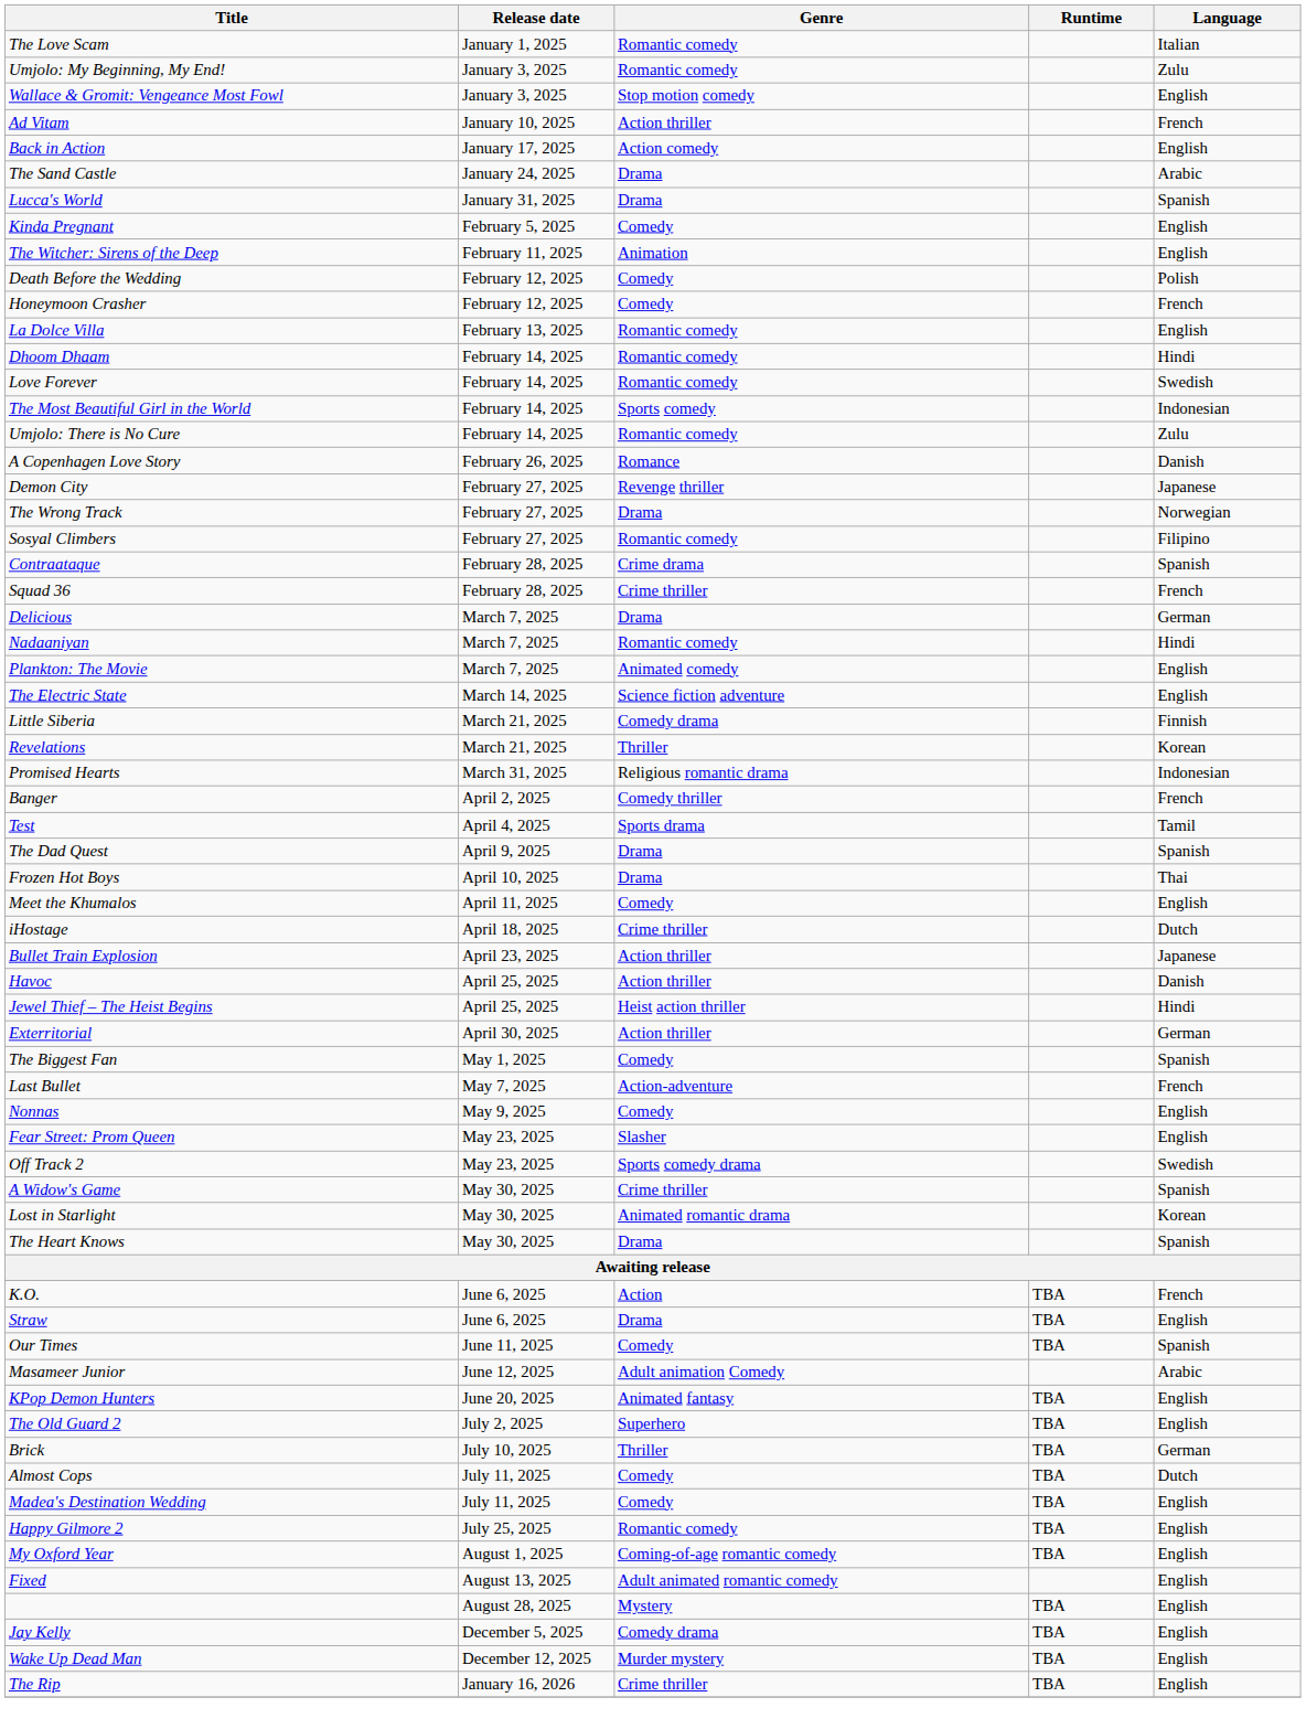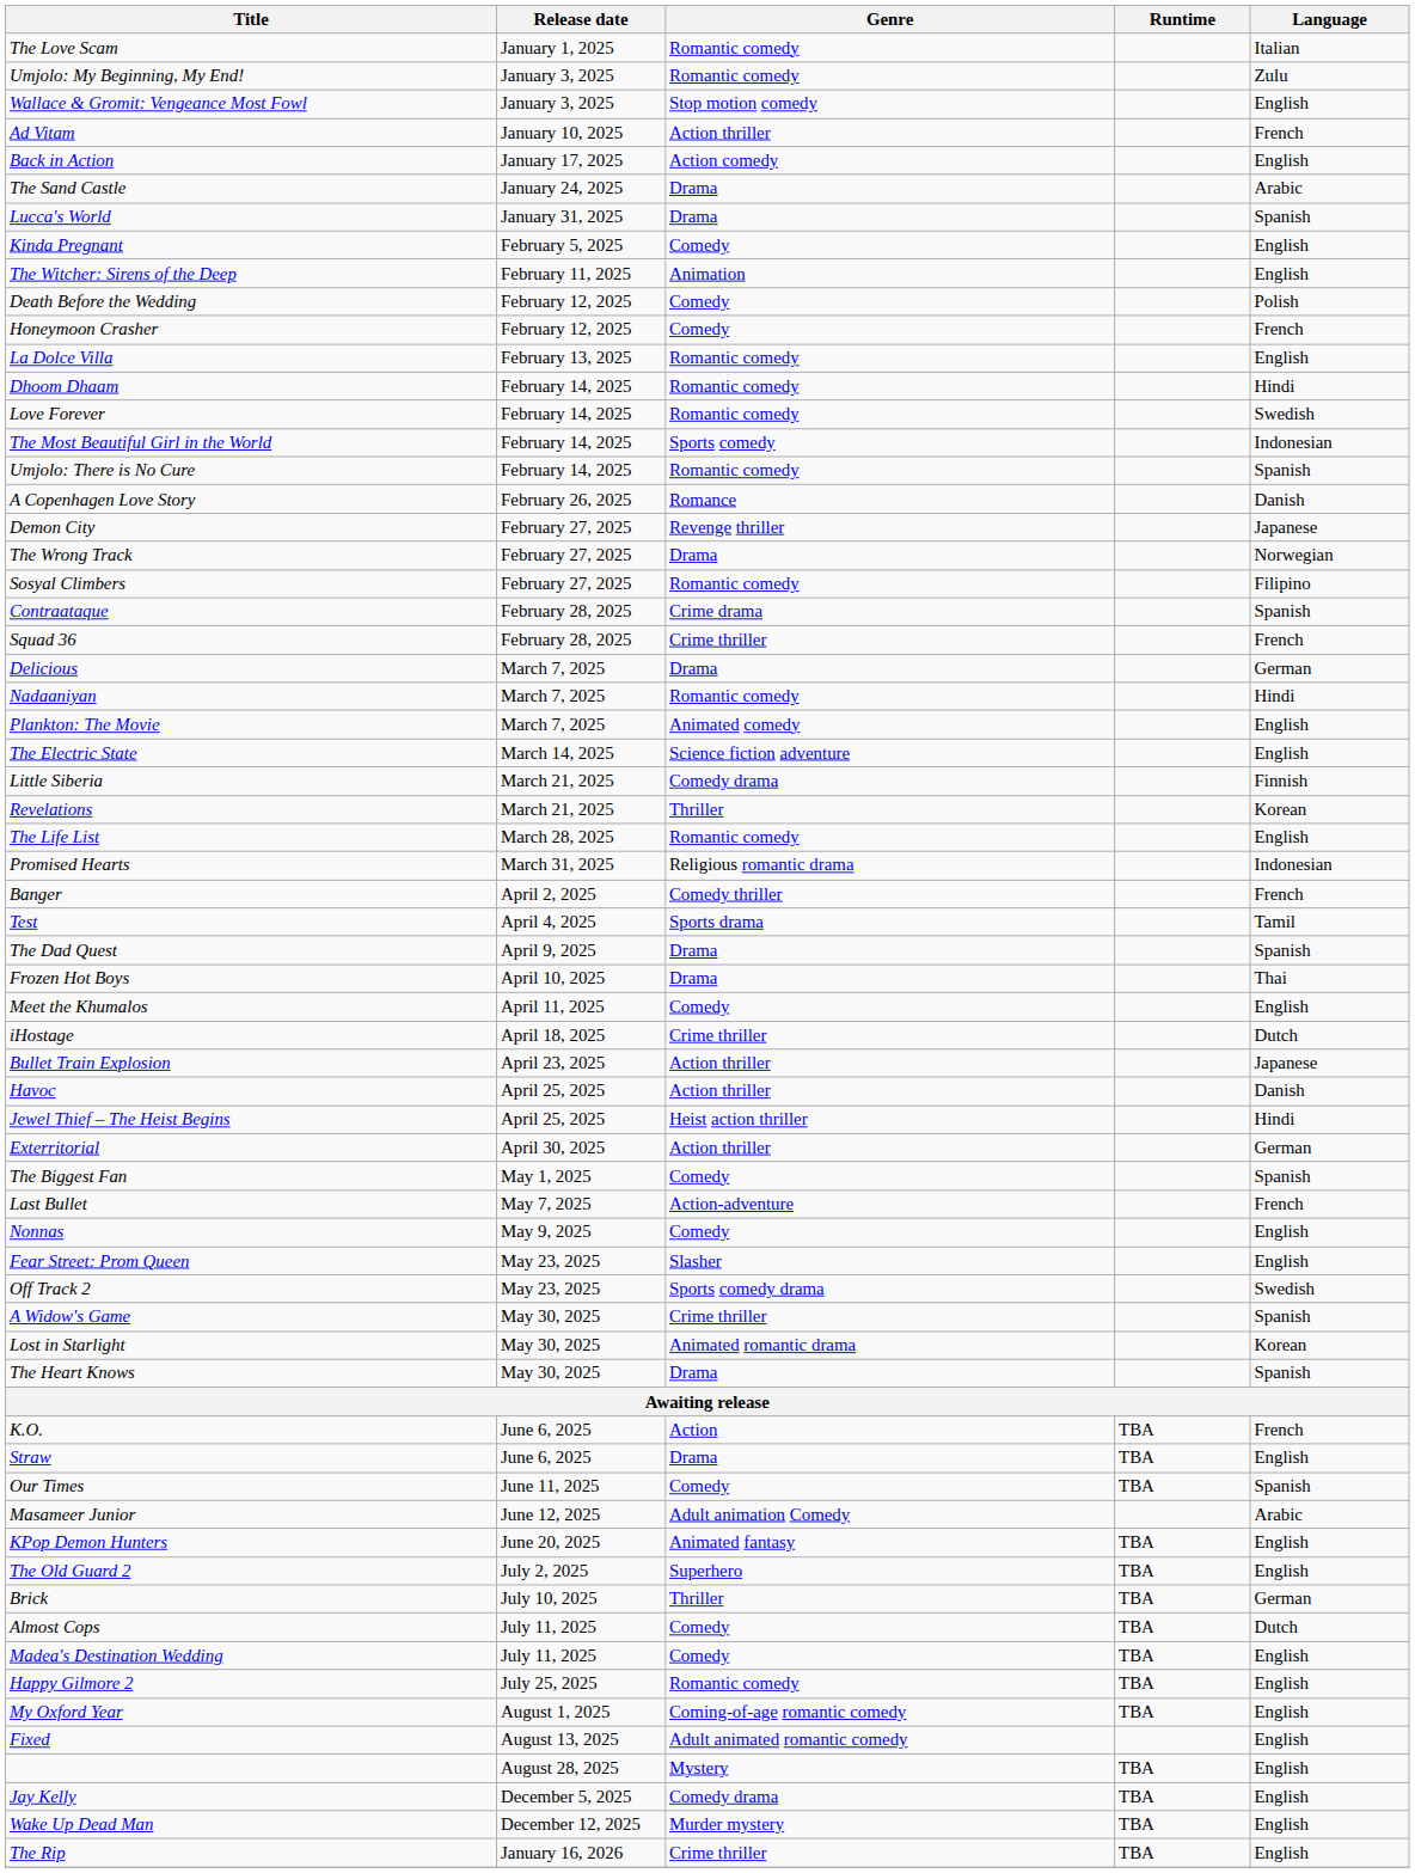 <table class="wikitable sortable" style="width:100%">
 <tr>
 <th style="width:35%;">Title</th>
 <th scope="col" style="width:12%;">Release date</th>
 <th>Genre</th>
 <th>Runtime</th>
 <th>Language</th>
 </tr>
 <tr>
 <td><em>The Love Scam</em></td>
 <td>January 1, 2025</td>
 <td><a href='#'>Romantic comedy</a></td>
 <td></td>
 <td>Italian</td>
 </tr>
 <tr>
 <td><em>Umjolo: My Beginning, My End!</em></td>
 <td>January 3, 2025</td>
 <td><a href='#'>Romantic comedy</a></td>
 <td></td>
 <td>Zulu</td>
 </tr>
 <tr>
 <td><em><a href='#'>Wallace & Gromit: Vengeance Most Fowl</a></em></td>
 <td>January 3, 2025</td>
 <td><a href='#'>Stop motion</a> <a href='#'>comedy</a></td>
 <td></td>
 <td>English</td>
 </tr>
 <tr>
 <td><em><a href='#'>Ad Vitam</a></em></td>
 <td>January 10, 2025</td>
 <td><a href='#'>Action thriller</a></td>
 <td></td>
 <td>French</td>
 </tr>
 <tr>
 <td><em><a href='#'>Back in Action</a></em></td>
 <td>January 17, 2025</td>
 <td><a href='#'>Action comedy</a></td>
 <td></td>
 <td>English</td>
 </tr>
 <tr>
 <td><em>The Sand Castle</em></td>
 <td>January 24, 2025</td>
 <td><a href='#'>Drama</a></td>
 <td></td>
 <td>Arabic</td>
 </tr>
 <tr>
 <td><em><a href='#'>Lucca's World</a></em></td>
 <td>January 31, 2025</td>
 <td><a href='#'>Drama</a></td>
 <td></td>
 <td>Spanish</td>
 </tr>
 <tr>
 <td><em><a href='#'>Kinda Pregnant</a></em></td>
 <td>February 5, 2025</td>
 <td><a href='#'>Comedy</a></td>
 <td></td>
 <td>English</td>
 </tr>
 <tr>
 <td><em><a href='#'>The Witcher: Sirens of the Deep</a></em></td>
 <td>February 11, 2025</td>
 <td><a href='#'>Animation</a></td>
 <td></td>
 <td>English</td>
 </tr>
 <tr>
 <td><em>Death Before the Wedding</em></td>
 <td>February 12, 2025</td>
 <td><a href='#'>Comedy</a></td>
 <td></td>
 <td>Polish</td>
 </tr>
 <tr>
 <td><em>Honeymoon Crasher</em></td>
 <td>February 12, 2025</td>
 <td><a href='#'>Comedy</a></td>
 <td></td>
 <td>French</td>
 </tr>
 <tr>
 <td><em><a href='#'>La Dolce Villa</a></em></td>
 <td>February 13, 2025</td>
 <td><a href='#'>Romantic comedy</a></td>
 <td></td>
 <td>English</td>
 </tr>
 <tr>
 <td><em><a href='#'>Dhoom Dhaam</a></em></td>
 <td>February 14, 2025</td>
 <td><a href='#'>Romantic comedy</a></td>
 <td></td>
 <td>Hindi</td>
 </tr>
 <tr>
 <td><em>Love Forever</em></td>
 <td>February 14, 2025</td>
 <td><a href='#'>Romantic comedy</a></td>
 <td></td>
 <td>Swedish</td>
 </tr>
 <tr>
 <td><em><a href='#'>The Most Beautiful Girl in the World</a></em></td>
 <td>February 14, 2025</td>
 <td><a href='#'>Sports</a> <a href='#'>comedy</a></td>
 <td></td>
 <td>Indonesian</td>
 </tr>
 <tr>
 <td><em>Umjolo: There is No Cure</em></td>
 <td>February 14, 2025</td>
 <td><a href='#'>Romantic comedy</a></td>
 <td></td>
-<td>Zulu</td>
+<td>Spanish</td>
 </tr>
 <tr>
 <td><em>A Copenhagen Love Story</em></td>
 <td>February 26, 2025</td>
 <td><a href='#'>Romance</a></td>
 <td></td>
 <td>Danish</td>
 </tr>
 <tr>
 <td><em>Demon City</em></td>
 <td>February 27, 2025</td>
 <td><a href='#'>Revenge</a> <a href='#'>thriller</a></td>
 <td></td>
 <td>Japanese</td>
 </tr>
 <tr>
 <td><em>The Wrong Track</em></td>
 <td>February 27, 2025</td>
 <td><a href='#'>Drama</a></td>
 <td></td>
 <td>Norwegian</td>
 </tr>
 <tr>
 <td><em>Sosyal Climbers</em></td>
 <td>February 27, 2025</td>
 <td><a href='#'>Romantic comedy</a></td>
 <td></td>
 <td>Filipino</td>
 </tr>
 <tr>
 <td><em><a href='#'>Contraataque</a></em></td>
 <td>February 28, 2025</td>
 <td><a href='#'>Crime drama</a></td>
 <td></td>
 <td>Spanish</td>
 </tr>
 <tr>
 <td><em>Squad 36</em></td>
 <td>February 28, 2025</td>
 <td><a href='#'>Crime thriller</a></td>
 <td></td>
 <td>French</td>
 </tr>
 <tr>
 <td><em><a href='#'>Delicious</a></em></td>
 <td>March 7, 2025</td>
 <td><a href='#'>Drama</a></td>
 <td></td>
 <td>German</td>
 </tr>
 <tr>
 <td><em><a href='#'>Nadaaniyan</a></em></td>
 <td>March 7, 2025</td>
 <td><a href='#'>Romantic comedy</a></td>
 <td></td>
 <td>Hindi</td>
 </tr>
 <tr>
 <td><em><a href='#'>Plankton: The Movie</a></em></td>
 <td>March 7, 2025</td>
 <td><a href='#'>Animated</a> <a href='#'>comedy</a></td>
 <td></td>
 <td>English</td>
 </tr>
 <tr>
 <td><em><a href='#'>The Electric State</a></em></td>
 <td>March 14, 2025</td>
 <td><a href='#'>Science fiction</a> <a href='#'>adventure</a></td>
 <td></td>
 <td>English</td>
 </tr>
 <tr>
 <td><em>Little Siberia</em></td>
 <td>March 21, 2025</td>
 <td><a href='#'>Comedy drama</a></td>
 <td></td>
 <td>Finnish</td>
 </tr>
 <tr>
 <td><em><a href='#'>Revelations</a></em></td>
 <td>March 21, 2025</td>
 <td><a href='#'>Thriller</a></td>
 <td></td>
 <td>Korean</td>
+</tr>
+<tr>
+<td><em><a href='#'>The Life List</a></em></td>
+<td>March 28, 2025</td>
+<td><a href='#'>Romantic comedy</a></td>
+<td></td>
+<td>English</td>
 </tr>
 <tr>
 <td><em>Promised Hearts</em></td>
 <td>March 31, 2025</td>
 <td>Religious <a href='#'>romantic drama</a></td>
 <td></td>
 <td>Indonesian</td>
 </tr>
 <tr>
 <td><em>Banger</em></td>
 <td>April 2, 2025</td>
 <td><a href='#'>Comedy thriller</a></td>
 <td></td>
 <td>French</td>
 </tr>
 <tr>
 <td><em><a href='#'>Test</a></em></td>
 <td>April 4, 2025</td>
 <td><a href='#'>Sports drama</a></td>
 <td></td>
 <td>Tamil</td>
 </tr>
 <tr>
 <td><em>The Dad Quest</em></td>
 <td>April 9, 2025</td>
 <td><a href='#'>Drama</a></td>
 <td></td>
 <td>Spanish</td>
 </tr>
 <tr>
 <td><em>Frozen Hot Boys</em></td>
 <td>April 10, 2025</td>
 <td><a href='#'>Drama</a></td>
 <td></td>
 <td>Thai</td>
 </tr>
 <tr>
 <td><em>Meet the Khumalos</em></td>
 <td>April 11, 2025</td>
 <td><a href='#'>Comedy</a></td>
 <td></td>
 <td>English</td>
 </tr>
 <tr>
 <td><em>iHostage</em></td>
 <td>April 18, 2025</td>
 <td><a href='#'>Crime thriller</a></td>
 <td></td>
 <td>Dutch</td>
 </tr>
 <tr>
 <td><em><a href='#'>Bullet Train Explosion</a></em></td>
 <td>April 23, 2025</td>
 <td><a href='#'>Action thriller</a></td>
 <td></td>
 <td>Japanese</td>
 </tr>
 <tr>
 <td><em><a href='#'>Havoc</a></em></td>
 <td>April 25, 2025</td>
 <td><a href='#'>Action thriller</a></td>
 <td></td>
 <td>Danish</td>
 </tr>
 <tr>
 <td><em><a href='#'>Jewel Thief – The Heist Begins</a></em></td>
 <td>April 25, 2025</td>
 <td><a href='#'>Heist</a> <a href='#'>action thriller</a></td>
 <td></td>
 <td>Hindi</td>
 </tr>
 <tr>
 <td><em><a href='#'>Exterritorial</a></em></td>
 <td>April 30, 2025</td>
 <td><a href='#'>Action thriller</a></td>
 <td></td>
 <td>German</td>
 </tr>
 <tr>
 <td><em>The Biggest Fan</em></td>
 <td>May 1, 2025</td>
 <td><a href='#'>Comedy</a></td>
 <td></td>
 <td>Spanish</td>
 </tr>
 <tr>
 <td><em>Last Bullet</em></td>
 <td>May 7, 2025</td>
 <td><a href='#'>Action-adventure</a></td>
 <td></td>
 <td>French</td>
 </tr>
 <tr>
 <td><em><a href='#'>Nonnas</a></em></td>
 <td>May 9, 2025</td>
 <td><a href='#'>Comedy</a></td>
 <td></td>
 <td>English</td>
 </tr>
 <tr>
 <td><em><a href='#'>Fear Street: Prom Queen</a></em></td>
 <td>May 23, 2025</td>
 <td><a href='#'>Slasher</a></td>
 <td></td>
 <td>English</td>
 </tr>
 <tr>
 <td><em>Off Track 2</em></td>
 <td>May 23, 2025</td>
 <td><a href='#'>Sports</a> <a href='#'>comedy drama</a></td>
 <td></td>
 <td>Swedish</td>
 </tr>
 <tr>
 <td><em><a href='#'>A Widow's Game</a></em></td>
 <td>May 30, 2025</td>
 <td><a href='#'>Crime thriller</a></td>
 <td></td>
 <td>Spanish</td>
 </tr>
 <tr>
 <td><em>Lost in Starlight</em></td>
 <td>May 30, 2025</td>
 <td><a href='#'>Animated</a> <a href='#'>romantic drama</a></td>
 <td></td>
 <td>Korean</td>
 </tr>
 <tr>
 <td><em>The Heart Knows</em></td>
 <td>May 30, 2025</td>
 <td><a href='#'>Drama</a></td>
 <td></td>
 <td>Spanish</td>
 </tr>
 <tr>
 <th colspan="5" data-sort-value="zzz">Awaiting release</th>
 </tr>
 <tr>
 <td><em>K.O.</em></td>
 <td>June 6, 2025</td>
 <td><a href='#'>Action</a></td>
 <td>TBA</td>
 <td>French</td>
 </tr>
 <tr>
 <td><em><a href='#'>Straw</a></em></td>
 <td>June 6, 2025</td>
 <td><a href='#'>Drama</a></td>
 <td>TBA</td>
 <td>English</td>
 </tr>
 <tr>
 <td><em>Our Times</em></td>
 <td>June 11, 2025</td>
 <td><a href='#'>Comedy</a></td>
 <td>TBA</td>
 <td>Spanish</td>
 </tr>
 <tr>
 <td><em>Masameer Junior</em></td>
 <td>June 12, 2025</td>
 <td><a href='#'>Adult animation</a> <a href='#'>Comedy</a></td>
 <td></td>
 <td>Arabic</td>
 </tr>
 <tr>
 <td><em><a href='#'>KPop Demon Hunters</a></em></td>
 <td>June 20, 2025</td>
 <td><a href='#'>Animated</a> <a href='#'>fantasy</a></td>
 <td>TBA</td>
 <td>English</td>
 </tr>
 <tr>
 <td><em><a href='#'>The Old Guard 2</a></em></td>
 <td>July 2, 2025</td>
 <td><a href='#'>Superhero</a></td>
 <td>TBA</td>
 <td>English</td>
 </tr>
 <tr>
 <td><em>Brick</em></td>
 <td>July 10, 2025</td>
 <td><a href='#'>Thriller</a></td>
 <td>TBA</td>
 <td>German</td>
 </tr>
 <tr>
 <td><em>Almost Cops</em></td>
 <td>July 11, 2025</td>
 <td><a href='#'>Comedy</a></td>
 <td>TBA</td>
 <td>Dutch</td>
 </tr>
 <tr>
 <td><em><a href='#'>Madea's Destination Wedding</a></em></td>
 <td>July 11, 2025</td>
 <td><a href='#'>Comedy</a></td>
 <td>TBA</td>
 <td>English</td>
 </tr>
 <tr>
 <td><em><a href='#'>Happy Gilmore 2</a></em></td>
 <td>July 25, 2025</td>
 <td><a href='#'>Romantic comedy</a></td>
 <td>TBA</td>
 <td>English</td>
 </tr>
 <tr>
 <td><em><a href='#'>My Oxford Year</a></em></td>
 <td>August 1, 2025</td>
 <td><a href='#'>Coming-of-age</a> <a href='#'>romantic comedy</a></td>
 <td>TBA</td>
 <td>English</td>
 </tr>
 <tr>
 <td><em><a href='#'>Fixed</a></em></td>
 <td>August 13, 2025</td>
 <td><a href='#'>Adult animated</a> <a href='#'>romantic comedy</a></td>
 <td></td>
 <td>English</td>
 </tr>
 <tr>
 <td><em></em></td>
 <td>August 28, 2025</td>
 <td><a href='#'>Mystery</a></td>
 <td>TBA</td>
 <td>English</td>
 </tr>
 <tr>
 <td><em><a href='#'>Jay Kelly</a></em></td>
 <td>December 5, 2025</td>
 <td><a href='#'>Comedy drama</a></td>
 <td>TBA</td>
 <td>English</td>
 </tr>
 <tr>
 <td><em><a href='#'>Wake Up Dead Man</a></em></td>
 <td>December 12, 2025</td>
 <td><a href='#'>Murder mystery</a></td>
 <td>TBA</td>
 <td>English</td>
 </tr>
 <tr>
 <td><em><a href='#'>The Rip</a></em></td>
 <td>January 16, 2026</td>
 <td><a href='#'>Crime thriller</a></td>
 <td>TBA</td>
 <td>English</td>
 </tr>
 <tr>
 </tr>
 </table>
